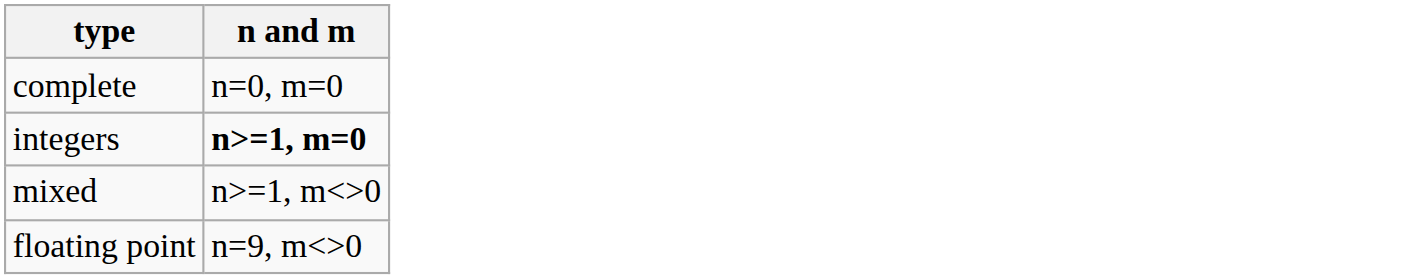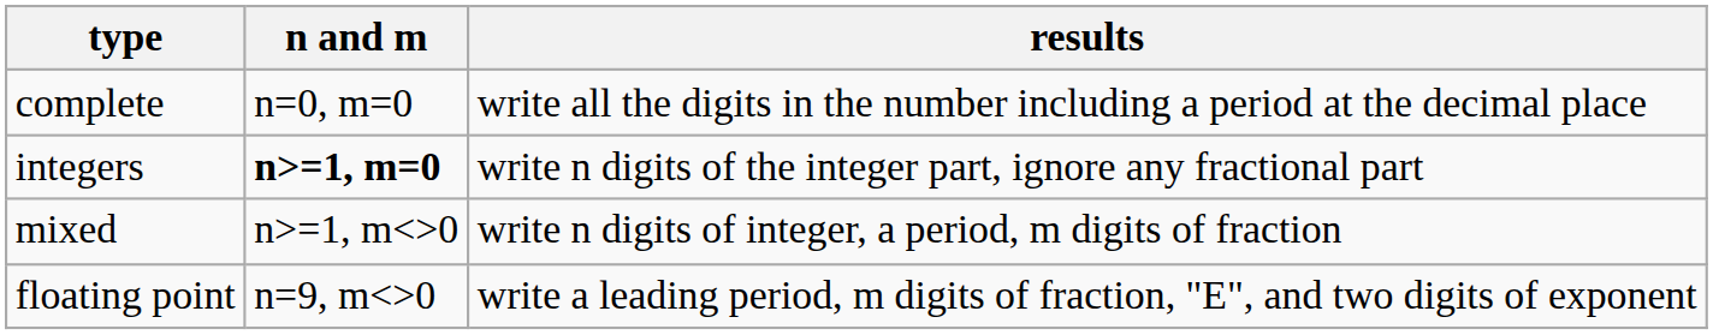 <table class="wikitable">
 <tr>
 <th>type</th>
 <th>n and m</th>
+<th>results</th>
 </tr>
 <tr>
 <td>complete</td>
 <td>n=0, m=0</td>
+<td>write all the digits in the number including a period at the decimal place</td>
 </tr>
 <tr>
 <td>integers</td>
 <td><strong>n>=1, m=0</strong></td>
+<td>write n digits of the integer part, ignore any fractional part</td>
 </tr>
 <tr>
 <td>mixed</td>
 <td>n>=1, m<>0</td>
+<td>write n digits of integer, a period, m digits of fraction</td>
 </tr>
 <tr>
 <td>floating point</td>
 <td>n=9, m<>0</td>
+<td>write a leading period, m digits of fraction, "E", and two digits of exponent</td>
 </tr>
 </table>
